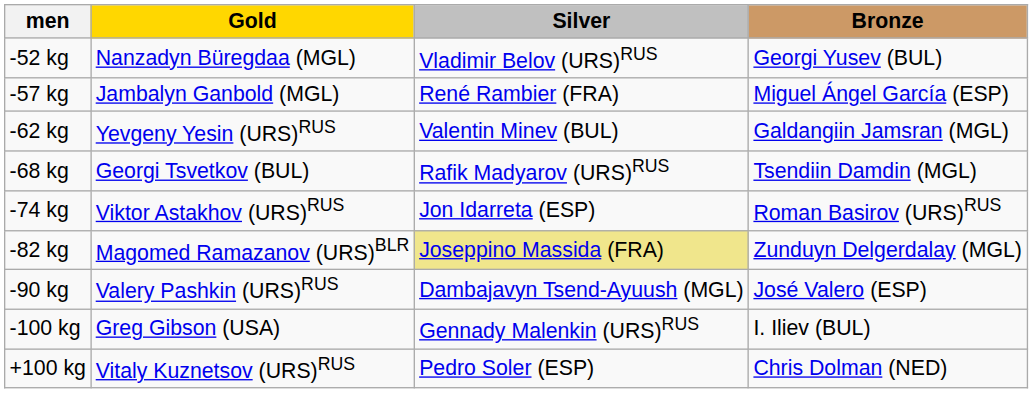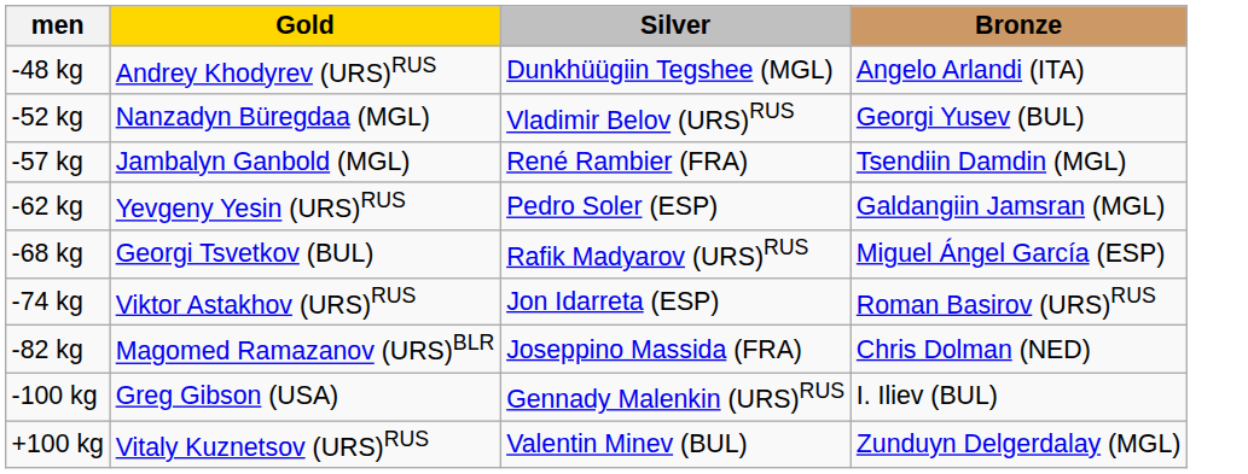 <table class="wikitable">
 <tr>
 <th>men</th>
 <th style="background: gold">Gold</th>
 <th style="background: silver">Silver</th>
 <th style="background: #cc9966">Bronze</th>
+</tr>
+<tr>
+<td>-48 kg</td>
+<td> <a href='#'>Andrey Khodyrev</a> (URS)<sup>RUS</sup></td>
+<td> <a href='#'>Dunkhüügiin Tegshee</a> (MGL)</td>
+<td> <a href='#'>Angelo Arlandi</a> (ITA)</td>
 </tr>
 <tr>
 <td>-52 kg</td>
 <td> <a href='#'>Nanzadyn Büregdaa</a> (MGL)</td>
 <td> <a href='#'>Vladimir Belov</a> (URS)<sup>RUS</sup></td>
 <td> <a href='#'>Georgi Yusev</a> (BUL)</td>
 </tr>
 <tr>
 <td>-57 kg</td>
 <td> <a href='#'>Jambalyn Ganbold</a> (MGL)</td>
 <td> <a href='#'>René Rambier</a> (FRA)</td>
-<td> <a href='#'>Miguel Ángel García</a> (ESP)</td>
+<td> <a href='#'>Tsendiin Damdin</a> (MGL)</td>
 </tr>
 <tr>
 <td>-62 kg</td>
 <td> <a href='#'>Yevgeny Yesin</a> (URS)<sup>RUS</sup></td>
-<td> <a href='#'>Valentin Minev</a> (BUL)</td>
+<td> <a href='#'>Pedro Soler</a> (ESP)</td>
 <td> <a href='#'>Galdangiin Jamsran</a> (MGL)</td>
 </tr>
 <tr>
 <td>-68 kg</td>
 <td> <a href='#'>Georgi Tsvetkov</a> (BUL)</td>
 <td> <a href='#'>Rafik Madyarov</a> (URS)<sup>RUS</sup></td>
-<td> <a href='#'>Tsendiin Damdin</a> (MGL)</td>
+<td> <a href='#'>Miguel Ángel García</a> (ESP)</td>
 </tr>
 <tr>
 <td>-74 kg</td>
 <td> <a href='#'>Viktor Astakhov</a> (URS)<sup>RUS</sup></td>
 <td> <a href='#'>Jon Idarreta</a> (ESP)</td>
 <td> <a href='#'>Roman Basirov</a> (URS)<sup>RUS</sup></td>
 </tr>
 <tr>
 <td>-82 kg</td>
 <td> <a href='#'>Magomed Ramazanov</a> (URS)<sup>BLR</sup></td>
-<td style="background: khaki;"> <a href='#'>Joseppino Massida</a> (FRA)</td>
-<td> <a href='#'>Zunduyn Delgerdalay</a> (MGL)</td>
-</tr>
-<tr>
-<td>-90 kg</td>
-<td> <a href='#'>Valery Pashkin</a> (URS)<sup>RUS</sup></td>
-<td> <a href='#'>Dambajavyn Tsend-Ayuush</a> (MGL)</td>
-<td> <a href='#'>José Valero</a> (ESP)</td>
+<td> <a href='#'>Joseppino Massida</a> (FRA)</td>
+<td> <a href='#'>Chris Dolman</a> (NED)</td>
 </tr>
 <tr>
 <td>-100 kg</td>
 <td> <a href='#'>Greg Gibson</a> (USA)</td>
 <td> <a href='#'>Gennady Malenkin</a> (URS)<sup>RUS</sup></td>
 <td> I. Iliev (BUL)</td>
 </tr>
 <tr>
 <td>+100 kg</td>
 <td> <a href='#'>Vitaly Kuznetsov</a> (URS)<sup>RUS</sup></td>
-<td> <a href='#'>Pedro Soler</a> (ESP)</td>
-<td> <a href='#'>Chris Dolman</a> (NED)</td>
+<td> <a href='#'>Valentin Minev</a> (BUL)</td>
+<td> <a href='#'>Zunduyn Delgerdalay</a> (MGL)</td>
 </tr>
 </table>
